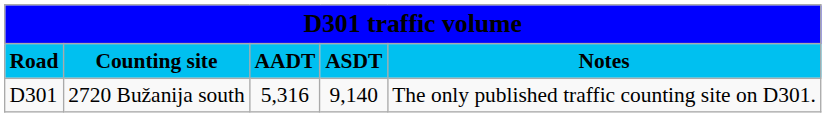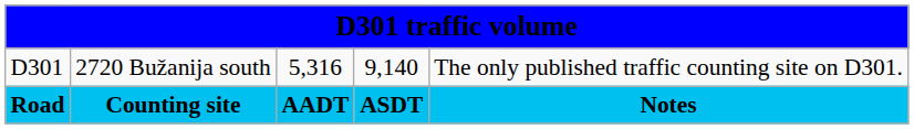 <table class="wikitable">
 <tr>
 <td colspan=5 bgcolor=blue align=center style=margin-top:15><span><big><strong>D301 traffic volume</strong></big></span></td>
+</tr>
+<tr>
+<td> D301</td>
+<td>2720 Bužanija south</td>
+<td align=center>5,316</td>
+<td align=center>9,140</td>
+<td>The only published traffic counting site on D301.</td>
 </tr>
 <tr>
 <td align=center bgcolor=00c0f0><strong>Road</strong></td>
 <td align=center bgcolor=00c0f0><strong>Counting site</strong></td>
 <td align=center bgcolor=00c0f0><strong>AADT</strong></td>
 <td align=center bgcolor=00c0f0><strong>ASDT</strong></td>
 <td align=center bgcolor=00c0f0><strong>Notes</strong></td>
 </tr>
-<tr>
-<td> D301</td>
-<td>2720 Bužanija south</td>
-<td align=center>5,316</td>
-<td align=center>9,140</td>
-<td>The only published traffic counting site on D301.</td>
-</tr>
 </table>
